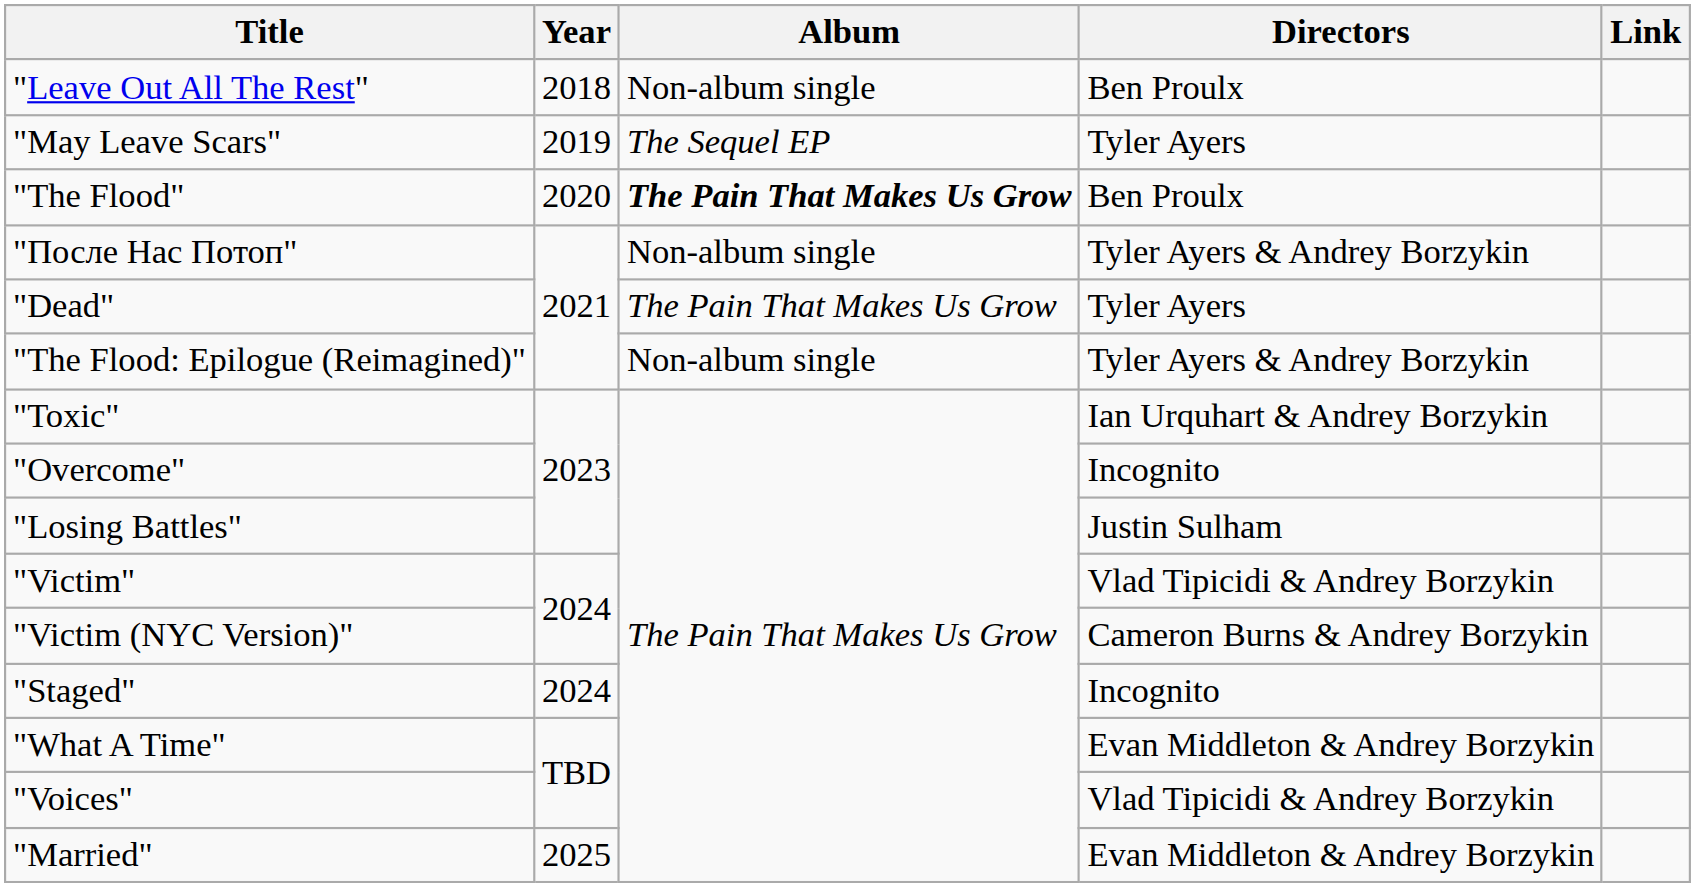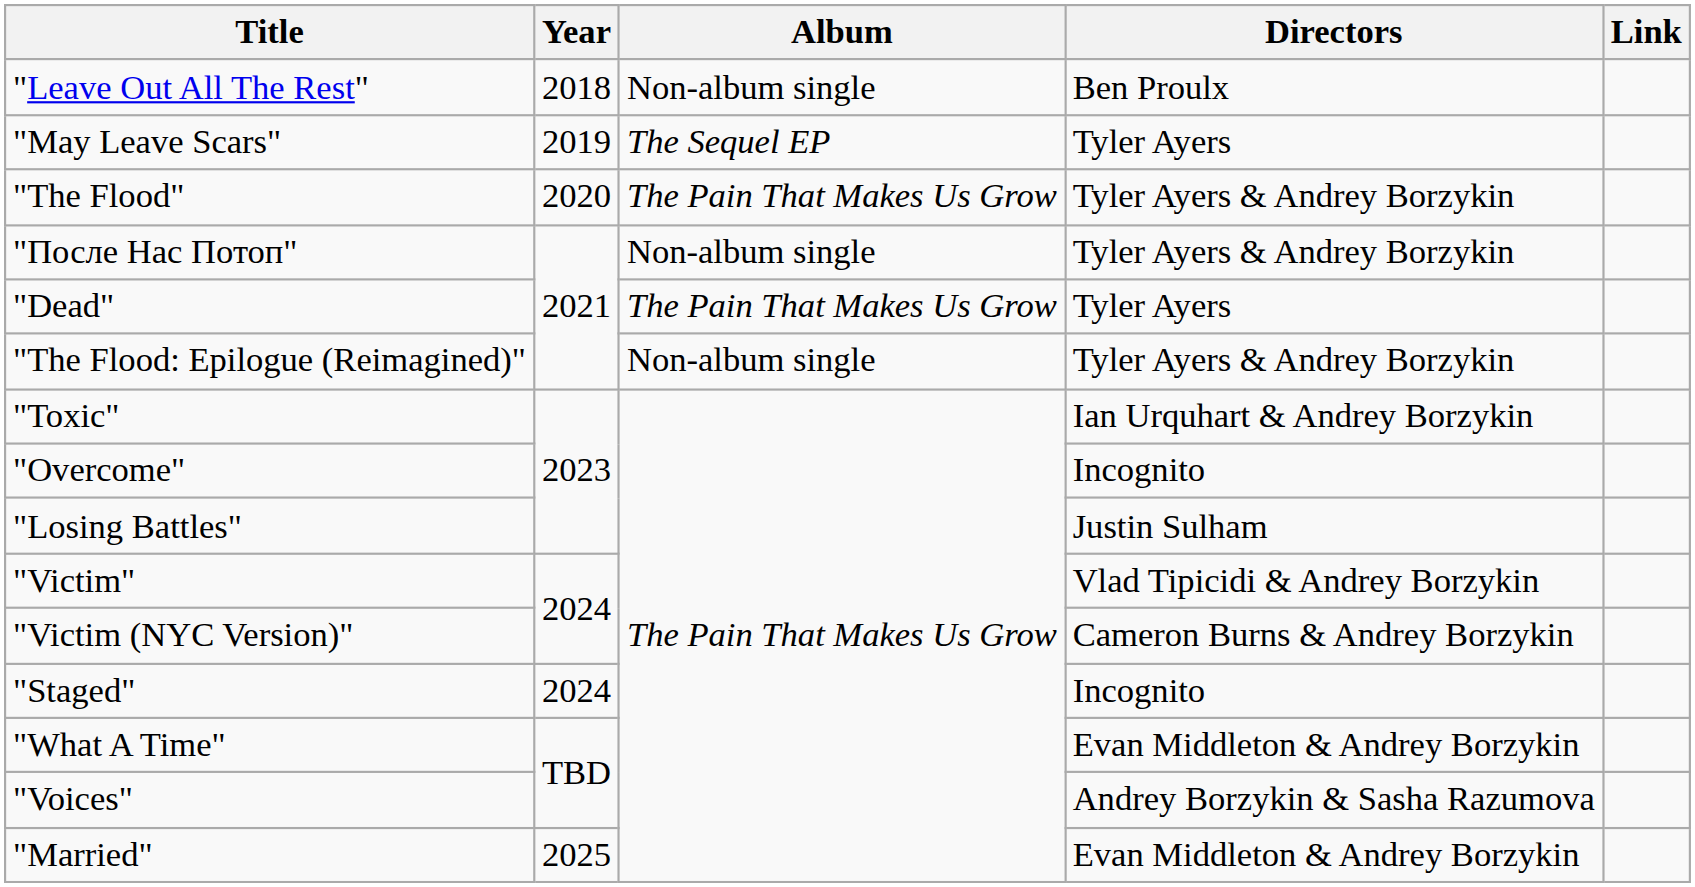 <table class="wikitable">
 <tr>
 <th>Title</th>
 <th>Year</th>
 <th>Album</th>
 <th>Directors</th>
 <th>Link</th>
 </tr>
 <tr>
 <td>"<a href='#'>Leave Out All The Rest</a>"</td>
 <td>2018</td>
 <td>Non-album single</td>
 <td>Ben Proulx</td>
 <td></td>
 </tr>
 <tr>
 <td>"May Leave Scars"</td>
 <td>2019</td>
 <td><em>The Sequel EP</em></td>
 <td>Tyler Ayers</td>
 <td></td>
 </tr>
 <tr>
 <td>"The Flood"</td>
 <td>2020</td>
-<td><strong><em>The Pain That Makes Us Grow</em></strong></td>
-<td>Ben Proulx</td>
+<td><em>The Pain That Makes Us Grow</em></td>
+<td>Tyler Ayers & Andrey Borzykin</td>
 <td></td>
 </tr>
 <tr>
 <td>"После Нас Потоп"</td>
 <td rowspan="3">2021</td>
 <td>Non-album single</td>
 <td>Tyler Ayers & Andrey Borzykin</td>
 <td></td>
 </tr>
 <tr>
 <td>"Dead"</td>
 <td><em>The Pain That Makes Us Grow</em></td>
 <td>Tyler Ayers</td>
 <td></td>
 </tr>
 <tr>
 <td>"The Flood: Epilogue (Reimagined)"</td>
 <td>Non-album single</td>
 <td>Tyler Ayers & Andrey Borzykin</td>
 <td></td>
 </tr>
 <tr>
 <td>"Toxic"</td>
 <td rowspan="3">2023</td>
 <td rowspan="9"><em>The Pain That Makes Us Grow</em></td>
 <td>Ian Urquhart & Andrey Borzykin</td>
 <td></td>
 </tr>
 <tr>
 <td>"Overcome"</td>
 <td>Incognito</td>
 <td></td>
 </tr>
 <tr>
 <td>"Losing Battles"</td>
 <td>Justin Sulham</td>
 <td></td>
 </tr>
 <tr>
 <td>"Victim"</td>
 <td rowspan="2">2024</td>
 <td>Vlad Tipicidi & Andrey Borzykin</td>
 <td></td>
 </tr>
 <tr>
 <td>"Victim (NYC Version)"</td>
 <td>Cameron Burns & Andrey Borzykin</td>
 <td></td>
 </tr>
 <tr>
 <td>"Staged"</td>
 <td>2024</td>
 <td>Incognito</td>
 <td></td>
 </tr>
 <tr>
 <td>"What A Time"</td>
 <td rowspan="2">TBD</td>
 <td>Evan Middleton & Andrey Borzykin</td>
 <td></td>
 </tr>
 <tr>
 <td>"Voices"</td>
-<td>Vlad Tipicidi & Andrey Borzykin</td>
+<td>Andrey Borzykin & Sasha Razumova</td>
 <td></td>
 </tr>
 <tr>
 <td>"Married"</td>
 <td>2025</td>
 <td>Evan Middleton & Andrey Borzykin</td>
 <td></td>
 </tr>
 </table>
